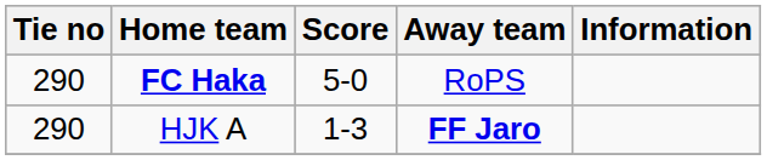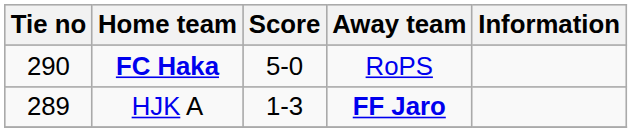 <table class="wikitable" style="text-align:center">
 <tr>
 <th style= width="40px">Tie no</th>
 <th style= width="150px">Home team</th>
 <th style= width="60px">Score</th>
 <th style= width="150px">Away team</th>
 <th style= width="30px">Information</th>
 </tr>
 <tr>
 <td>290</td>
 <td><strong><a href='#'>FC Haka</a></strong></td>
 <td>5-0</td>
 <td><a href='#'>RoPS</a></td>
 <td></td>
 </tr>
 <tr>
-<td>290</td>
+<td>289</td>
 <td><a href='#'>HJK</a> A</td>
 <td>1-3</td>
 <td><strong><a href='#'>FF Jaro</a></strong></td>
 <td></td>
 </tr>
 <tr>
 </tr>
 </table>
